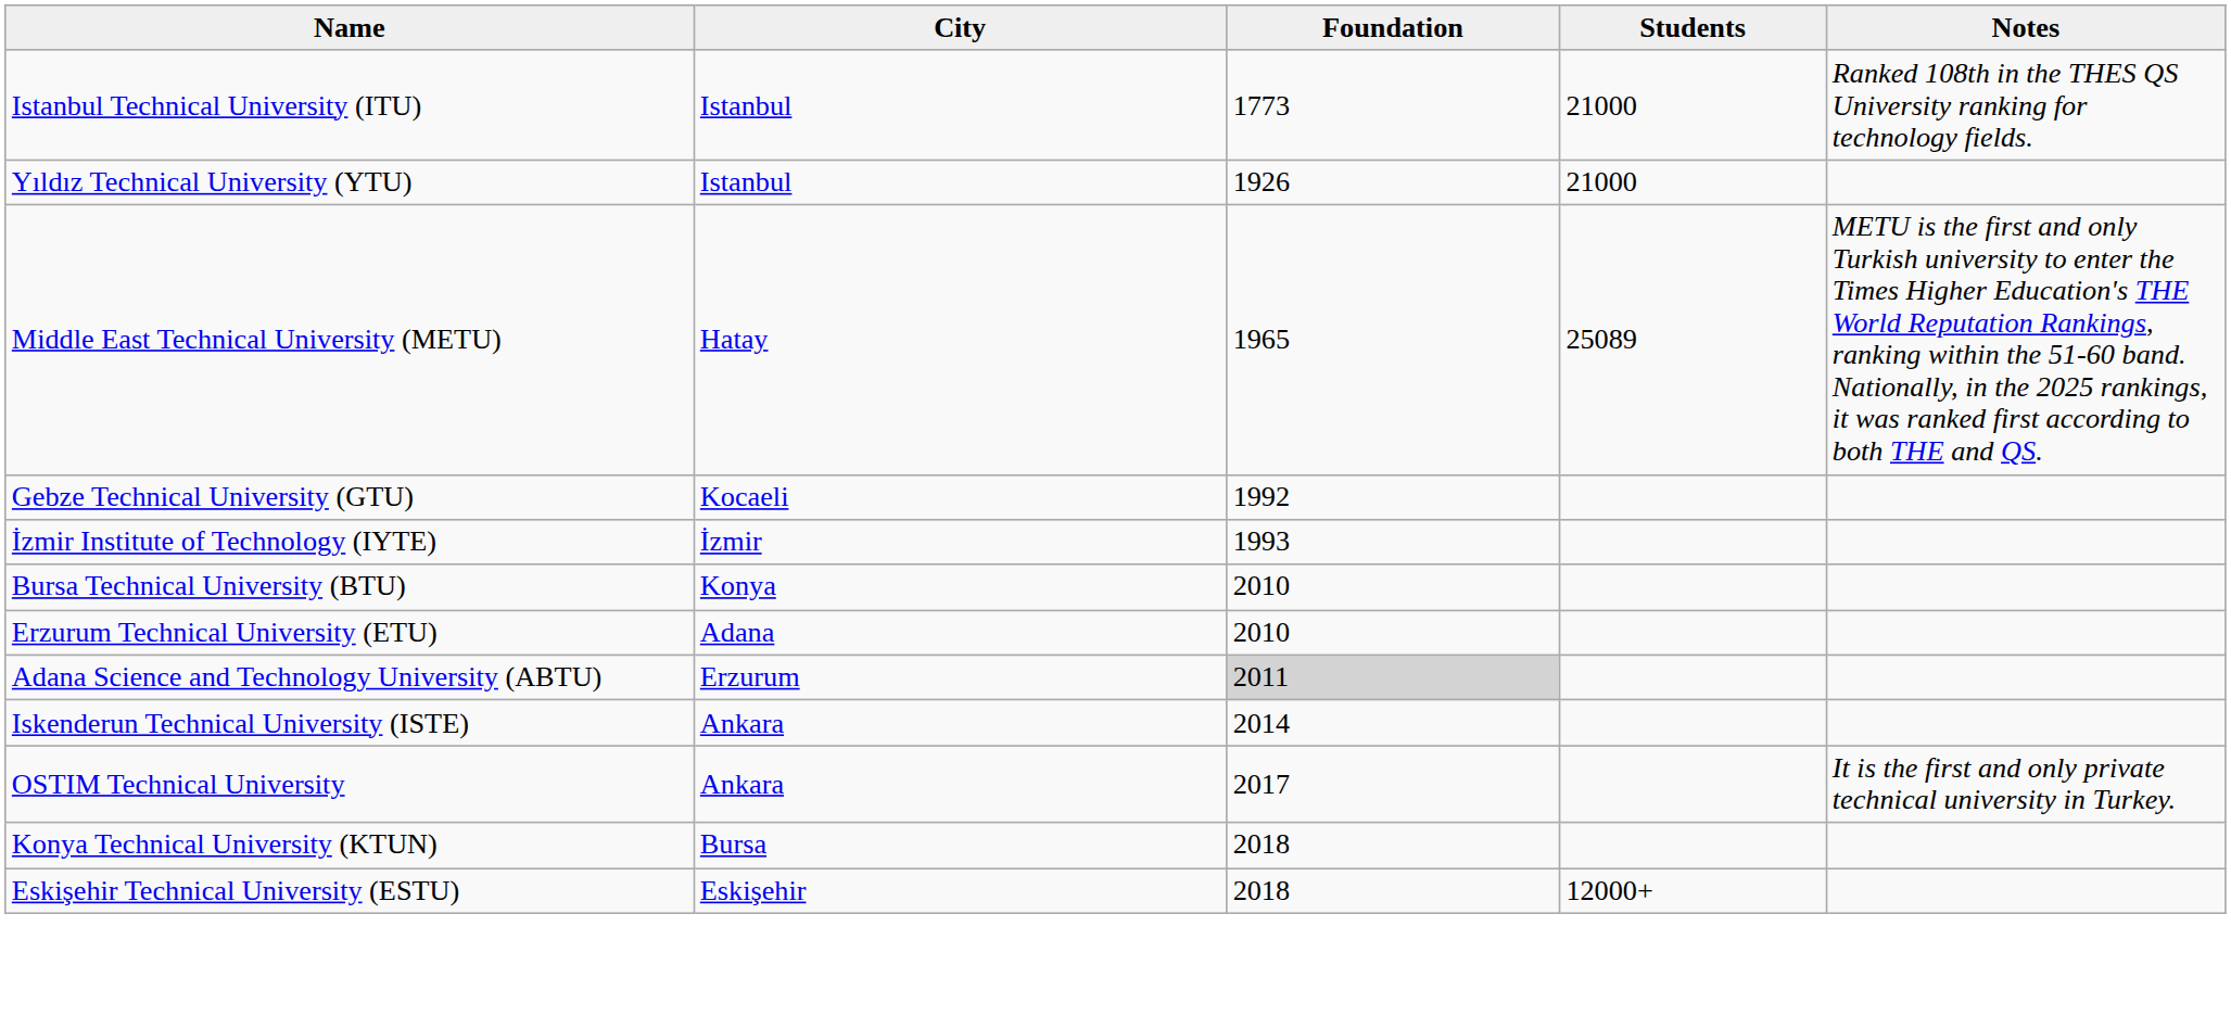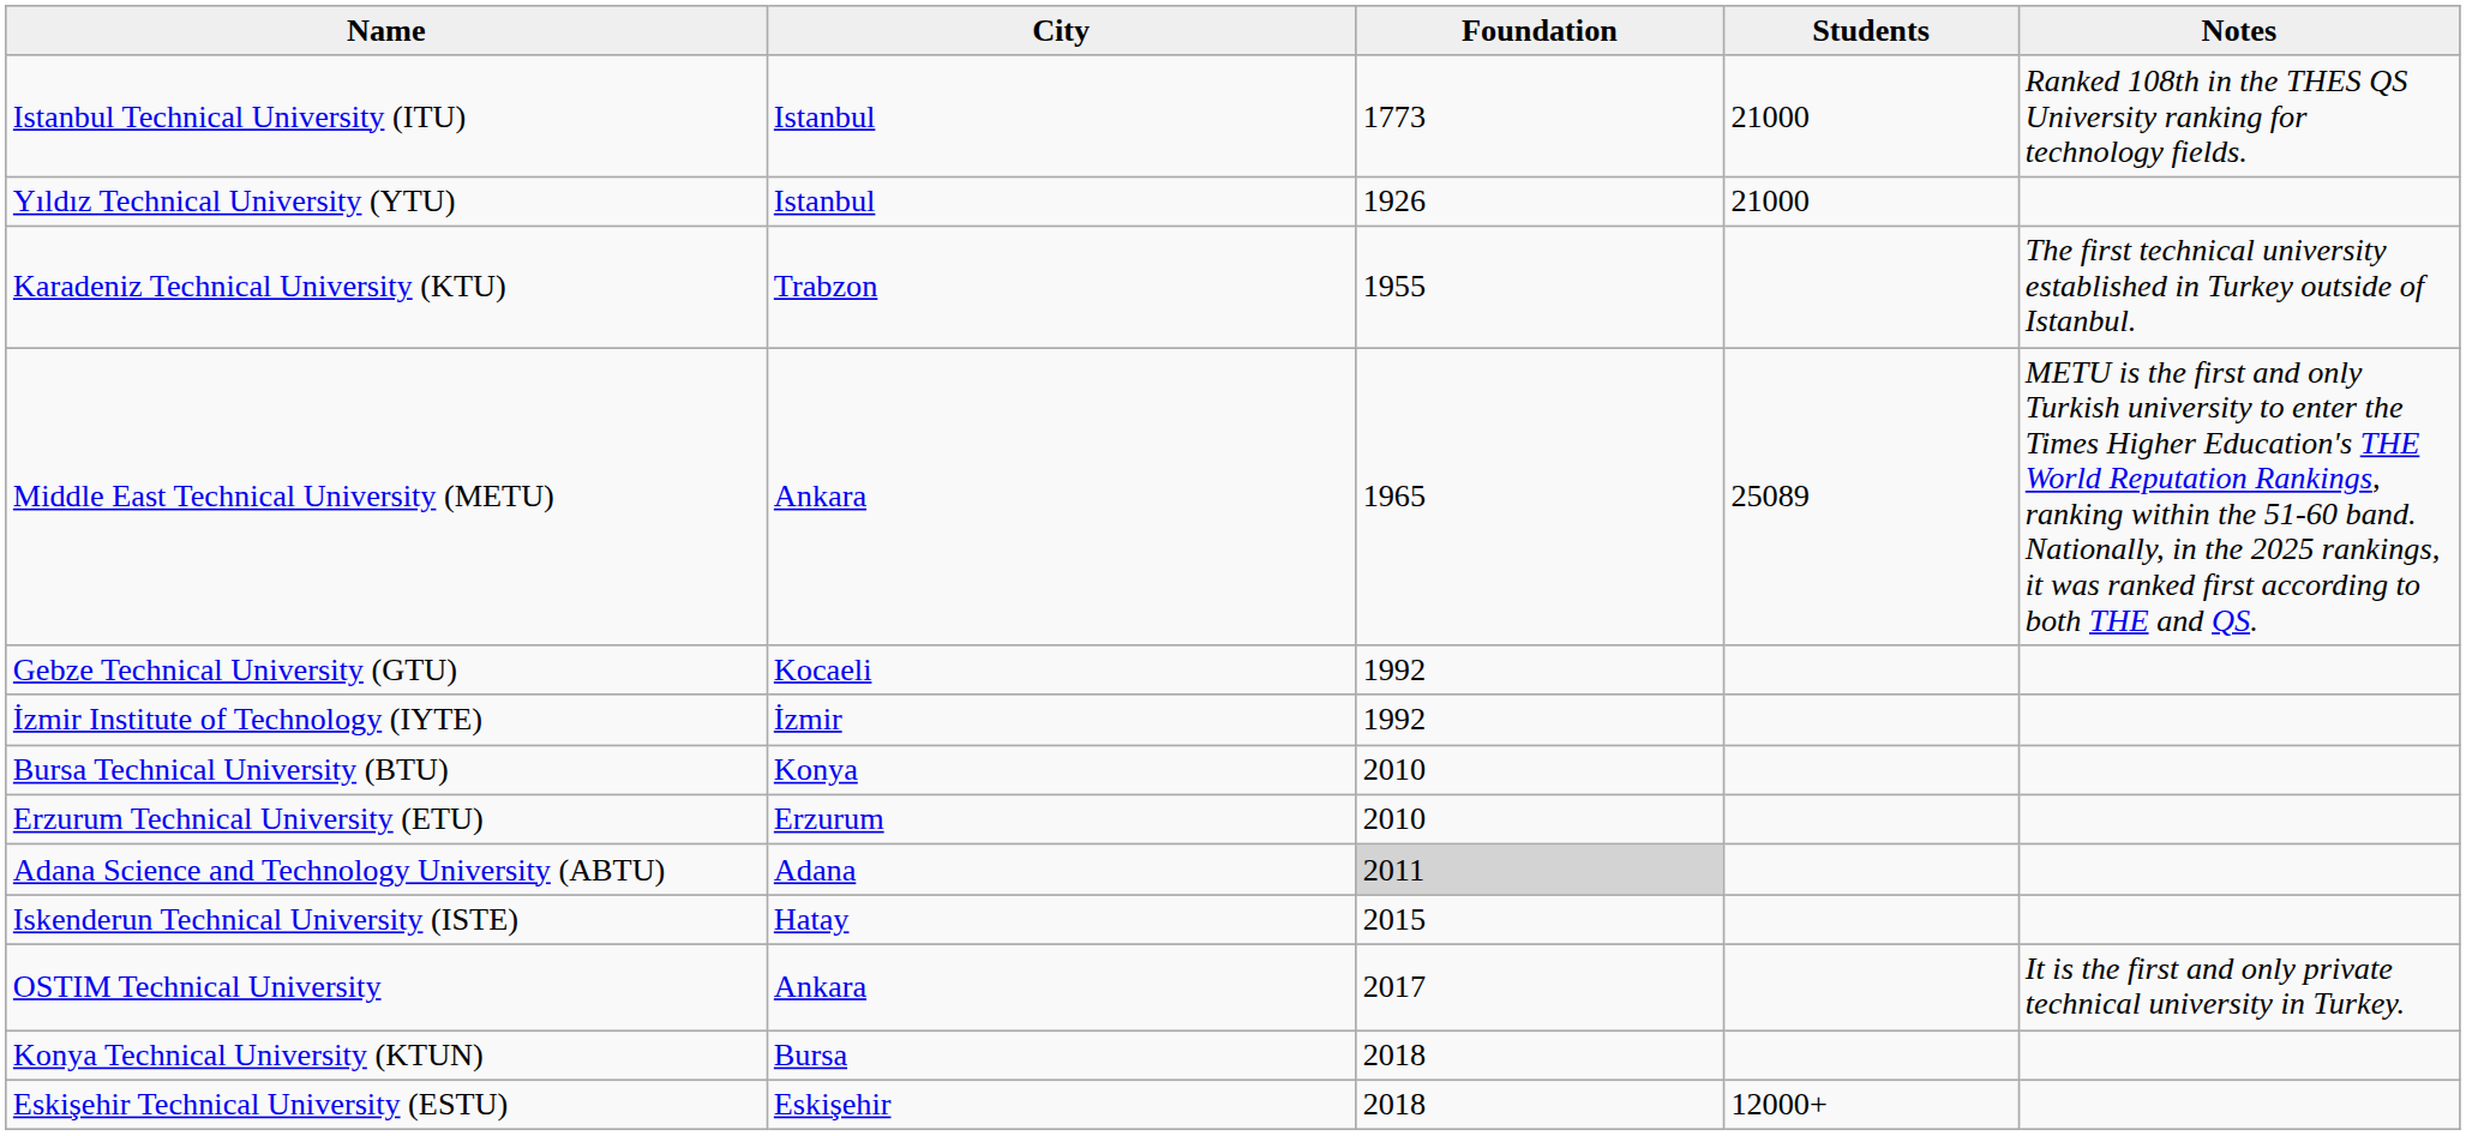 <table class="wikitable sortable">
 <tr>
 <th style="background:#efefef; width:31%;">Name</th>
 <th style="background:#efefef; width:24%;">City</th>
 <th style="background:#efefef; width:15%;">Foundation</th>
 <th style="background:#efefef; width:12%;">Students</th>
 <th style="background:#efefef; width:19%;">Notes</th>
 </tr>
 <tr>
 <td><a href='#'>Istanbul Technical University</a> (ITU)</td>
 <td><a href='#'>Istanbul</a></td>
 <td>1773</td>
 <td>21000</td>
 <td><em>Ranked 108th in the THES QS University ranking for technology fields.</em></td>
 </tr>
 <tr>
 <td><a href='#'>Yıldız Technical University</a> (YTU)</td>
 <td><a href='#'>Istanbul</a></td>
 <td>1926</td>
 <td>21000</td>
 <td></td>
 </tr>
 <tr>
+<td><a href='#'>Karadeniz Technical University</a> (KTU)</td>
+<td><a href='#'>Trabzon</a></td>
+<td>1955</td>
+<td></td>
+<td><em>The first technical university established in Turkey outside of Istanbul.</em></td>
+</tr>
+<tr>
 <td><a href='#'>Middle East Technical University</a> (METU)</td>
-<td><a href='#'>Hatay</a></td>
+<td><a href='#'>Ankara</a></td>
 <td>1965</td>
 <td>25089</td>
 <td><em>METU is the first and only Turkish university to enter the Times Higher Education's <a href='#'>THE World Reputation Rankings</a>, ranking within the 51-60 band. Nationally, in the 2025 rankings, it was ranked first according to both <a href='#'>THE</a> and <a href='#'>QS</a>.</em></td>
 </tr>
 <tr>
 <td><a href='#'>Gebze Technical University</a> (GTU)</td>
 <td><a href='#'>Kocaeli</a></td>
 <td>1992</td>
 <td></td>
 <td></td>
 </tr>
 <tr>
 <td><a href='#'>İzmir Institute of Technology</a> (IYTE)</td>
 <td><a href='#'>İzmir</a></td>
-<td>1993</td>
+<td>1992</td>
 <td></td>
 <td></td>
 </tr>
 <tr>
 <td><a href='#'>Bursa Technical University</a> (BTU)</td>
 <td><a href='#'>Konya</a></td>
 <td>2010</td>
 <td></td>
 <td></td>
 </tr>
 <tr>
 <td><a href='#'>Erzurum Technical University</a> (ETU)</td>
-<td><a href='#'>Adana</a></td>
+<td><a href='#'>Erzurum</a></td>
 <td>2010</td>
 <td></td>
 <td></td>
 </tr>
 <tr>
 <td><a href='#'>Adana Science and Technology University</a> (ABTU)</td>
-<td><a href='#'>Erzurum</a></td>
+<td><a href='#'>Adana</a></td>
 <td style="background: lightgrey;">2011</td>
 <td></td>
 <td></td>
 </tr>
 <tr>
 <td><a href='#'>Iskenderun Technical University</a> (ISTE)</td>
-<td><a href='#'>Ankara</a></td>
-<td>2014</td>
+<td><a href='#'>Hatay</a></td>
+<td>2015</td>
 <td></td>
 <td></td>
 </tr>
 <tr>
 <td><a href='#'>OSTIM Technical University</a></td>
 <td><a href='#'>Ankara</a></td>
 <td>2017</td>
 <td></td>
 <td><em>It is the first and only private technical university in Turkey.</em></td>
 </tr>
 <tr>
 <td><a href='#'>Konya Technical University</a> (KTUN)</td>
 <td><a href='#'>Bursa</a></td>
 <td>2018</td>
 <td></td>
 <td></td>
 </tr>
 <tr>
 <td><a href='#'>Eskişehir Technical University</a> (ESTU)</td>
 <td><a href='#'>Eskişehir</a></td>
 <td>2018</td>
 <td>12000+</td>
 <td></td>
 </tr>
 </table>
